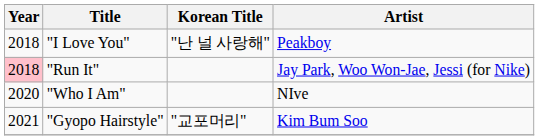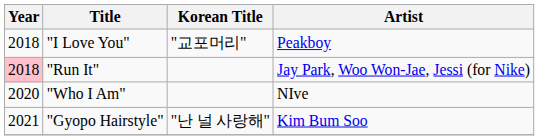 <table class="wikitable sortable">
 <tr>
 <th>Year</th>
 <th>Title</th>
 <th>Korean Title</th>
 <th>Artist</th>
 </tr>
 <tr>
 <td>2018</td>
 <td>"I Love You"</td>
-<td>"난 널 사랑해"</td>
+<td>"교포머리"</td>
 <td><a href='#'>Peakboy</a></td>
 </tr>
 <tr>
 <td style="background: pink;">2018</td>
 <td>"Run It"</td>
 <td></td>
 <td><a href='#'>Jay Park</a>, <a href='#'>Woo Won-Jae</a>, <a href='#'>Jessi</a> (for <a href='#'>Nike</a>)</td>
 </tr>
 <tr>
 <td>2020</td>
 <td>"Who I Am"</td>
 <td></td>
 <td>NIve</td>
 </tr>
 <tr>
 <td>2021</td>
 <td>"Gyopo Hairstyle"</td>
-<td>"교포머리"</td>
+<td>"난 널 사랑해"</td>
 <td><a href='#'>Kim Bum Soo</a></td>
 </tr>
 <tr>
 </tr>
 </table>
